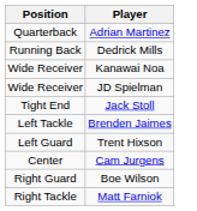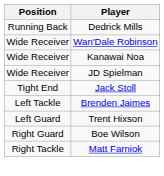 <table class="wikitable" style="text-align: center;">
 <tr>
 <th>Position</th>
 <th>Player</th>
 </tr>
 <tr>
-<td>Quarterback</td>
-<td><a href='#'>Adrian Martinez</a></td>
+<td>Running Back</td>
+<td>Dedrick Mills</td>
 </tr>
 <tr>
-<td>Running Back</td>
-<td>Dedrick Mills</td>
+<td>Wide Receiver</td>
+<td><a href='#'>Wan'Dale Robinson</a></td>
 </tr>
 <tr>
 <td>Wide Receiver</td>
 <td>Kanawai Noa</td>
 </tr>
 <tr>
 <td>Wide Receiver</td>
 <td>JD Spielman</td>
 </tr>
 <tr>
 <td>Tight End</td>
 <td><a href='#'>Jack Stoll</a></td>
 </tr>
 <tr>
 <td>Left Tackle</td>
 <td><a href='#'>Brenden Jaimes</a></td>
 </tr>
 <tr>
 <td>Left Guard</td>
 <td>Trent Hixson</td>
 </tr>
 <tr>
-<td>Center</td>
-<td><a href='#'>Cam Jurgens</a></td>
-</tr>
-<tr>
 <td>Right Guard</td>
 <td>Boe Wilson</td>
 </tr>
 <tr>
 <td>Right Tackle</td>
 <td><a href='#'>Matt Farniok</a></td>
 </tr>
 </table>
